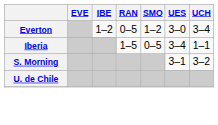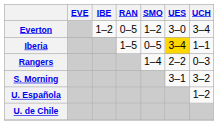 <table class="wikitable" style="text-align:center">
 <tr>
 <th width="90"> </th>
 <th width="30"><small><a href='#'>EVE</a></small></th>
 <th width="30"><small><a href='#'>IBE</a></small></th>
 <th width="30"><small><a href='#'>RAN</a></small></th>
 <th width="30"><small><a href='#'>SMO</a></small></th>
 <th width="30"><small><a href='#'>UES</a></small></th>
 <th width="30"><small><a href='#'>UCH</a></small></th>
 </tr>
 <tr>
 <th><small><a href='#'>Everton</a></small></th>
 <td bgcolor="#CCCCCC"></td>
 <td>1–2</td>
 <td>0–5</td>
 <td>1–2</td>
 <td>3–0</td>
 <td>3–4</td>
 </tr>
 <tr>
 <th><small><a href='#'>Iberia</a></small></th>
 <td bgcolor="#CCCCCC"></td>
 <td bgcolor="#CCCCCC"></td>
 <td>1–5</td>
 <td>0–5</td>
-<td>3–4</td>
+<td style="background: gold;">3–4</td>
 <td>1–1</td>
+</tr>
+<tr>
+<th><small><a href='#'>Rangers</a></small></th>
+<td bgcolor="#CCCCCC"></td>
+<td bgcolor="#CCCCCC"></td>
+<td bgcolor="#CCCCCC"></td>
+<td>1–4</td>
+<td>2–2</td>
+<td>0–3</td>
 </tr>
 <tr>
 <th><small><a href='#'>S. Morning</a></small></th>
 <td bgcolor="#CCCCCC"></td>
 <td bgcolor="#CCCCCC"></td>
 <td bgcolor="#CCCCCC"></td>
 <td bgcolor="#CCCCCC"></td>
 <td>3–1</td>
 <td>3–2</td>
+</tr>
+<tr>
+<th><small><a href='#'>U. Española</a></small></th>
+<td bgcolor="#CCCCCC"></td>
+<td bgcolor="#CCCCCC"></td>
+<td bgcolor="#CCCCCC"></td>
+<td bgcolor="#CCCCCC"></td>
+<td bgcolor="#CCCCCC"></td>
+<td>1–2</td>
 </tr>
 <tr>
 <th><small><a href='#'>U. de Chile</a></small></th>
 <td bgcolor="#CCCCCC"></td>
 <td bgcolor="#CCCCCC"></td>
 <td bgcolor="#CCCCCC"></td>
 <td bgcolor="#CCCCCC"></td>
 <td bgcolor="#CCCCCC"></td>
 <td bgcolor="#CCCCCC"></td>
 </tr>
 <tr>
 </tr>
 </table>
